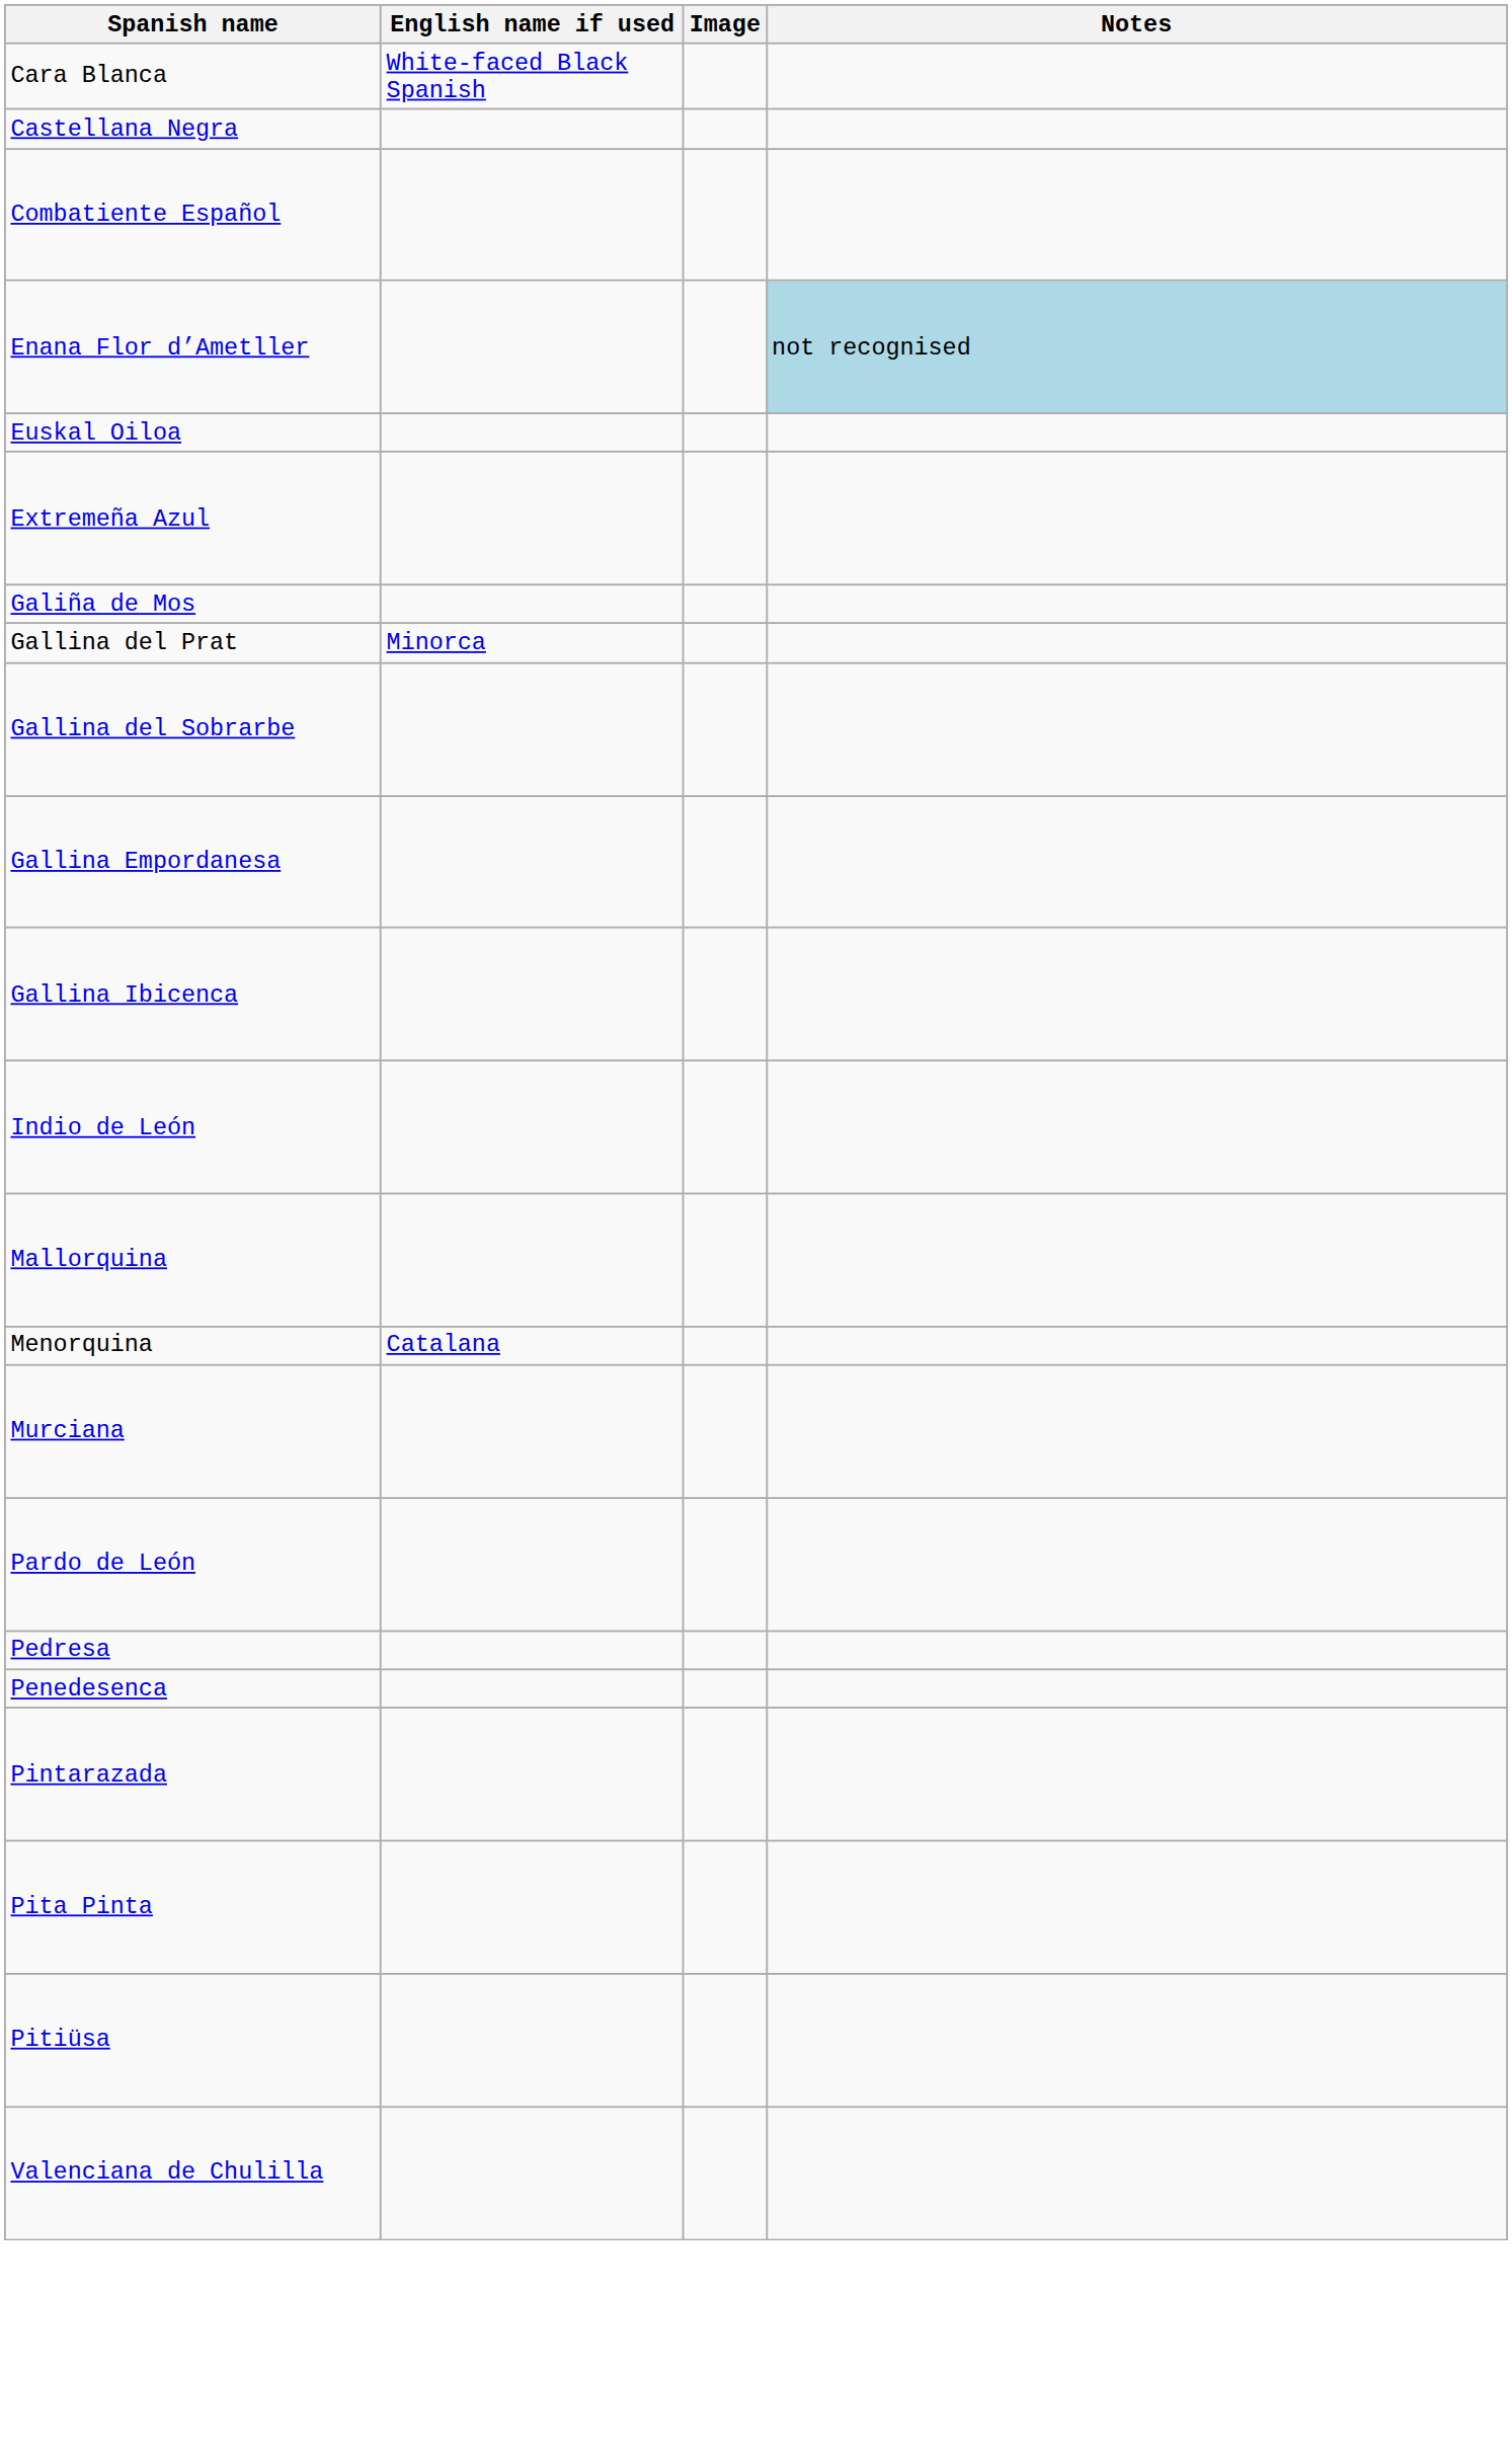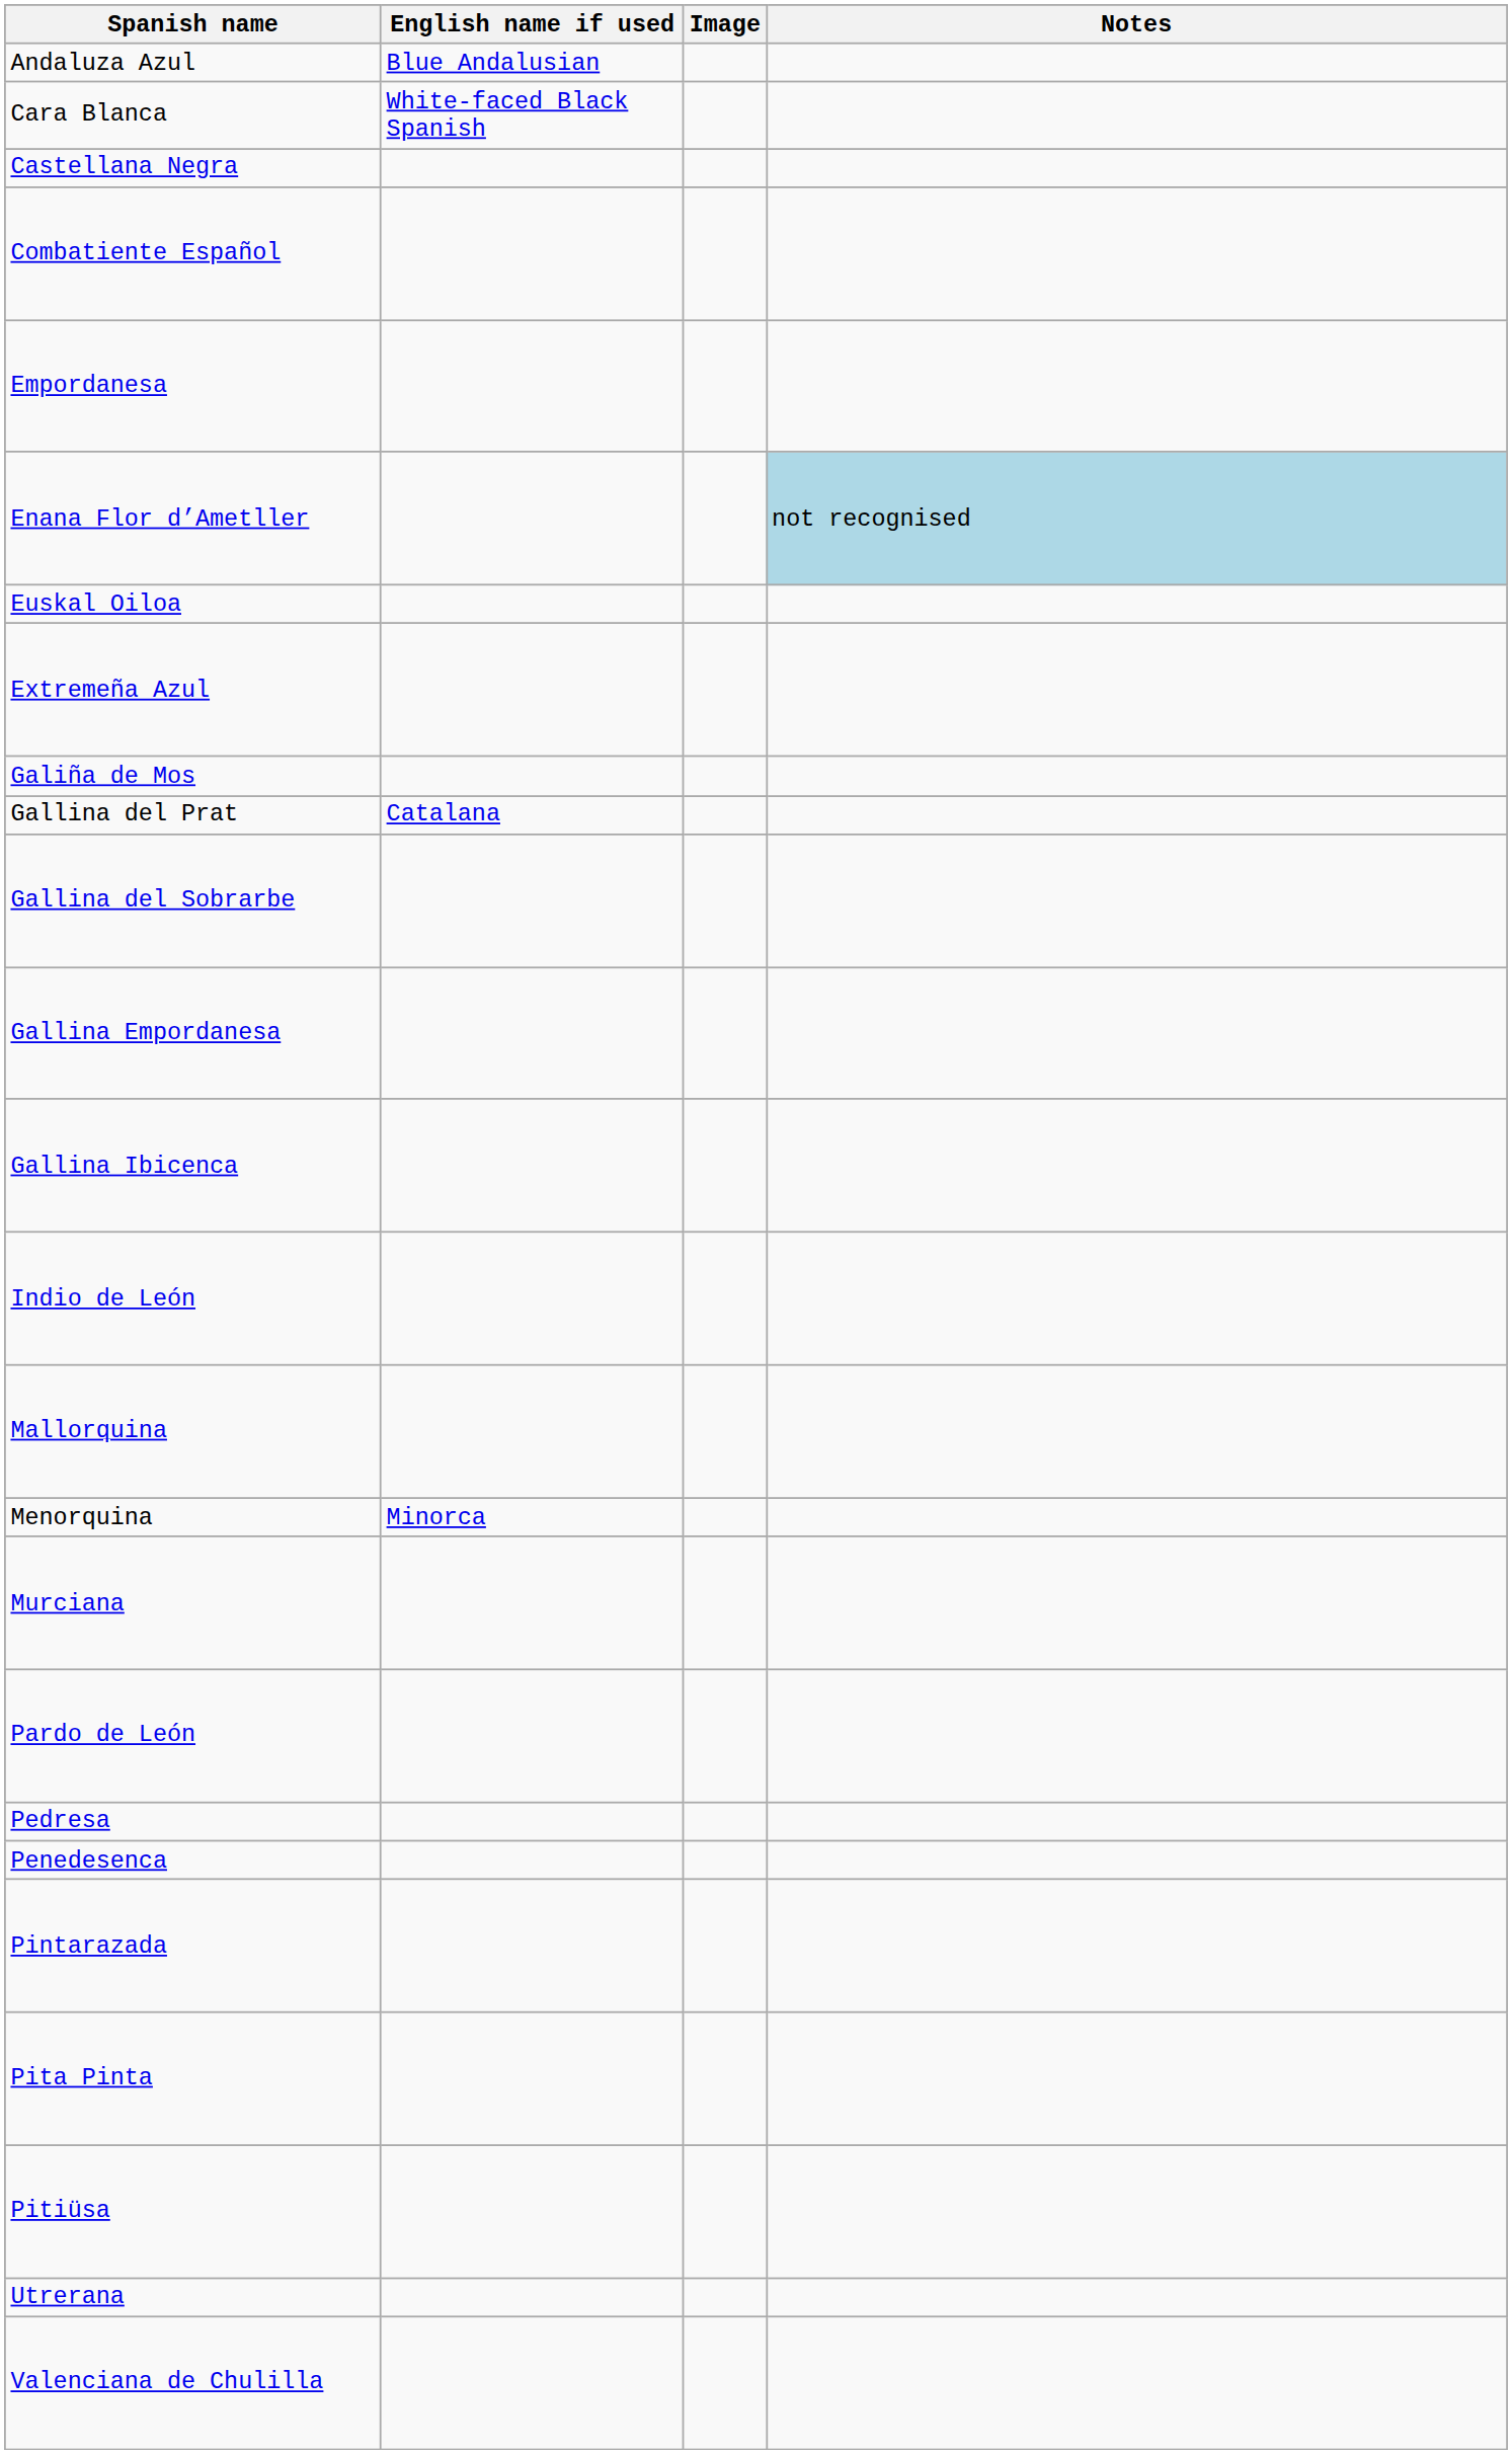 <table class="wikitable sortable">
 <tr>
 <th style="width: 150pt">Spanish name</th>
 <th style="width: 120pt">English name if used</th>
 <th>Image</th>
 <th style="width: 300pt">Notes</th>
+</tr>
+<tr>
+<td>Andaluza Azul</td>
+<td><a href='#'>Blue Andalusian</a></td>
+<td></td>
+<td></td>
 </tr>
 <tr>
 <td>Cara Blanca</td>
 <td><a href='#'>White-faced Black Spanish</a></td>
 <td></td>
 <td></td>
 </tr>
 <tr>
 <td><a href='#'>Castellana Negra</a></td>
 <td></td>
 <td></td>
 <td></td>
 </tr>
 <tr>
 <td><a href='#'>Combatiente Español</a></td>
+<td></td>
+<td style="height: 50pt;"></td>
+<td></td>
+</tr>
+<tr>
+<td><a href='#'>Empordanesa</a></td>
 <td></td>
 <td style="height: 50pt;"></td>
 <td></td>
 </tr>
 <tr>
 <td><a href='#'>Enana Flor d’Ametller</a></td>
 <td></td>
 <td style="height: 50pt;"></td>
 <td style="background: lightblue;">not recognised</td>
 </tr>
 <tr>
 <td><a href='#'>Euskal Oiloa</a></td>
 <td></td>
 <td></td>
 <td></td>
 </tr>
 <tr>
 <td><a href='#'>Extremeña Azul</a></td>
 <td></td>
 <td style="height: 50pt;"></td>
 <td></td>
 </tr>
 <tr>
 <td><a href='#'>Galiña de Mos</a></td>
 <td></td>
 <td></td>
 <td></td>
 </tr>
 <tr>
 <td>Gallina del Prat</td>
-<td><a href='#'>Minorca</a></td>
+<td><a href='#'>Catalana</a></td>
 <td></td>
 <td></td>
 </tr>
 <tr>
 <td><a href='#'>Gallina del Sobrarbe</a></td>
 <td></td>
 <td style="height: 50pt;"></td>
 <td></td>
 </tr>
 <tr>
 <td><a href='#'>Gallina Empordanesa</a></td>
 <td></td>
 <td style="height: 50pt;"></td>
 <td></td>
 </tr>
 <tr>
 <td><a href='#'>Gallina Ibicenca</a></td>
 <td></td>
 <td style="height: 50pt;"></td>
 <td></td>
 </tr>
 <tr>
 <td><a href='#'>Indio de León</a></td>
 <td></td>
 <td style="height: 50pt;"></td>
 <td></td>
 </tr>
 <tr>
 <td><a href='#'>Mallorquina</a></td>
 <td></td>
 <td style="height: 50pt;"></td>
 <td></td>
 </tr>
 <tr>
 <td>Menorquina</td>
-<td><a href='#'>Catalana</a></td>
+<td><a href='#'>Minorca</a></td>
 <td></td>
 <td></td>
 </tr>
 <tr>
 <td><a href='#'>Murciana</a></td>
 <td></td>
 <td style="height: 50pt;"></td>
 <td></td>
 </tr>
 <tr>
 <td><a href='#'>Pardo de León</a></td>
 <td></td>
 <td style="height: 50pt;"></td>
 <td></td>
 </tr>
 <tr>
 <td><a href='#'>Pedresa</a></td>
 <td></td>
 <td></td>
 <td></td>
 </tr>
 <tr>
 <td><a href='#'>Penedesenca</a></td>
 <td></td>
 <td></td>
 <td></td>
 </tr>
 <tr>
 <td><a href='#'>Pintarazada</a></td>
 <td></td>
 <td style="height: 50pt;"></td>
 <td></td>
 </tr>
 <tr>
 <td><a href='#'>Pita Pinta</a></td>
 <td></td>
 <td style="height: 50pt;"></td>
 <td></td>
 </tr>
 <tr>
 <td><a href='#'>Pitiüsa</a></td>
 <td></td>
 <td style="height: 50pt;"></td>
 <td></td>
 </tr>
 <tr>
+<td><a href='#'>Utrerana</a></td>
+<td></td>
+<td></td>
+<td></td>
+</tr>
+<tr>
 <td><a href='#'>Valenciana de Chulilla</a></td>
 <td style="height: 50pt;"></td>
 <td></td>
 <td></td>
 </tr>
 <tr>
 </tr>
 </table>
